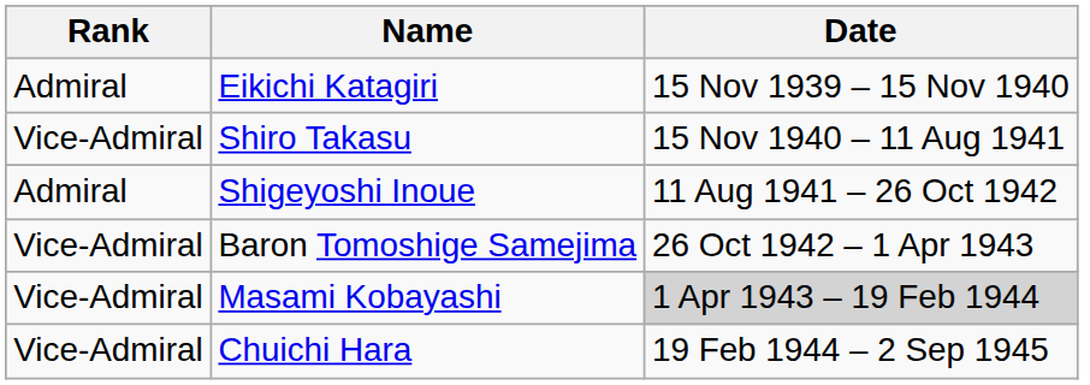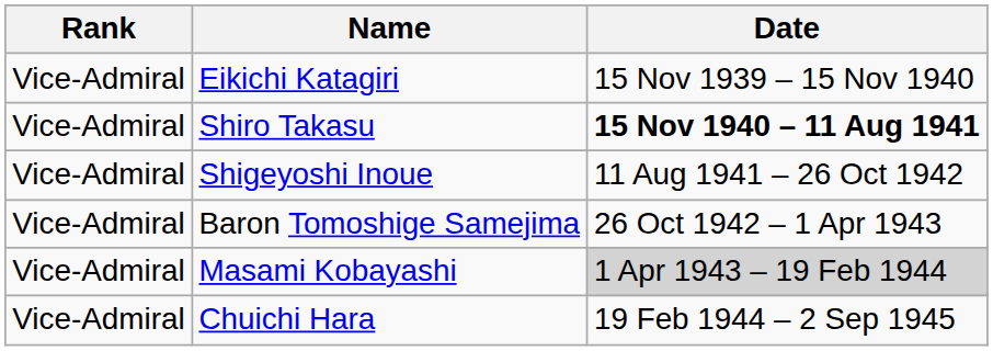 <table class=wikitable>
 <tr>
 <th>Rank</th>
 <th>Name</th>
 <th>Date</th>
 </tr>
 <tr>
-<td>Admiral</td>
+<td>Vice-Admiral</td>
 <td><a href='#'>Eikichi Katagiri</a></td>
 <td>15 Nov 1939 – 15 Nov 1940</td>
 </tr>
 <tr>
 <td>Vice-Admiral</td>
 <td><a href='#'>Shiro Takasu</a></td>
-<td>15 Nov 1940 – 11 Aug 1941</td>
+<td><strong>15 Nov 1940 – 11 Aug 1941</strong></td>
 </tr>
 <tr>
-<td>Admiral</td>
+<td>Vice-Admiral</td>
 <td><a href='#'>Shigeyoshi Inoue</a></td>
 <td>11 Aug 1941 – 26 Oct 1942</td>
 </tr>
 <tr>
 <td>Vice-Admiral</td>
 <td>Baron <a href='#'>Tomoshige Samejima</a></td>
 <td>26 Oct 1942 – 1 Apr 1943</td>
 </tr>
 <tr>
 <td>Vice-Admiral</td>
 <td><a href='#'>Masami Kobayashi</a></td>
 <td style="background: lightgrey;">1 Apr 1943 – 19 Feb 1944</td>
 </tr>
 <tr>
 <td>Vice-Admiral</td>
 <td><a href='#'>Chuichi Hara</a></td>
 <td>19 Feb 1944 – 2 Sep 1945</td>
 </tr>
 </table>
